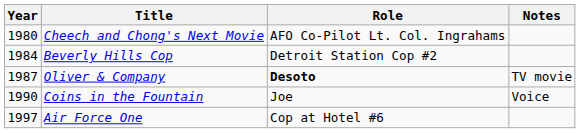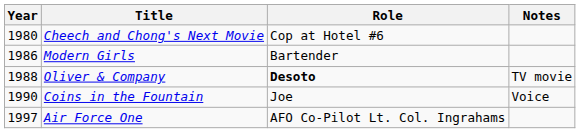 <table class="wikitable">
 <tr>
 <th>Year</th>
 <th>Title</th>
 <th>Role</th>
 <th class="unsortable">Notes</th>
 </tr>
 <tr>
 <td>1980</td>
 <td><em><a href='#'>Cheech and Chong's Next Movie</a></em></td>
-<td>AFO Co-Pilot Lt. Col. Ingrahams</td>
+<td>Cop at Hotel #6</td>
 <td></td>
 </tr>
 <tr>
-<td>1984</td>
-<td><em><a href='#'>Beverly Hills Cop</a></em></td>
-<td>Detroit Station Cop #2</td>
+<td>1986</td>
+<td><em><a href='#'>Modern Girls</a></em></td>
+<td>Bartender</td>
 <td></td>
 </tr>
 <tr>
-<td>1987</td>
+<td>1988</td>
 <td><em><a href='#'>Oliver & Company</a></em></td>
 <td><strong>Desoto</strong></td>
 <td>TV movie</td>
 </tr>
 <tr>
 <td>1990</td>
 <td><em><a href='#'>Coins in the Fountain</a></em></td>
 <td>Joe</td>
 <td>Voice</td>
 </tr>
 <tr>
 <td>1997</td>
 <td><em><a href='#'>Air Force One</a></em></td>
-<td>Cop at Hotel #6</td>
+<td>AFO Co-Pilot Lt. Col. Ingrahams</td>
 <td></td>
 </tr>
 </table>
